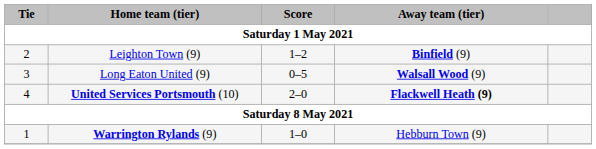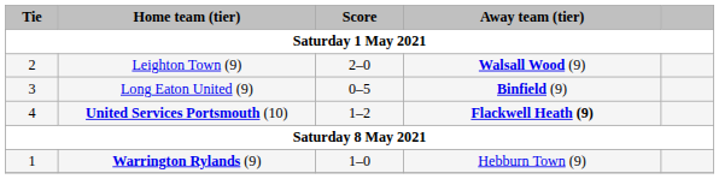 <table class="wikitable" style="width: 700px; background:WhiteSmoke; text-align:center; font-size:90%">
 <tr>
 <td scope="col" style="width:  7.50%; background:silver;"><strong>Tie</strong></td>
 <td scope="col" style="width: 36.25%; background:silver;"><strong>Home team (tier)</strong></td>
 <td scope="col" style="width: 12.50%; background:silver;"><strong>Score</strong></td>
 <td scope="col" style="width: 36.25%; background:silver;"><strong>Away team (tier)</strong></td>
 <td scope="col" style="width:  7.50%; background:silver;"><strong></strong></td>
 </tr>
 <tr>
 <td colspan="5" style= background:White><strong>Saturday 1 May 2021</strong></td>
 </tr>
 <tr>
 <td>2</td>
 <td><a href='#'>Leighton Town</a> (9)</td>
-<td>1–2</td>
-<td><strong><a href='#'>Binfield</a></strong> (9)</td>
+<td>2–0</td>
+<td><strong><a href='#'>Walsall Wood</a></strong> (9)</td>
 <td></td>
 </tr>
 <tr>
 <td>3</td>
 <td><a href='#'>Long Eaton United</a> (9)</td>
 <td>0–5</td>
-<td><strong><a href='#'>Walsall Wood</a></strong> (9)</td>
+<td><strong><a href='#'>Binfield</a></strong> (9)</td>
 <td></td>
 </tr>
 <tr>
 <td>4</td>
 <td><strong><a href='#'>United Services Portsmouth</a></strong> (10)</td>
-<td>2–0</td>
+<td>1–2</td>
 <td><strong><a href='#'>Flackwell Heath</a> (9)</strong></td>
 <td></td>
 </tr>
 <tr>
 <td colspan="5" style= background:White><strong>Saturday 8 May 2021</strong></td>
 </tr>
 <tr>
 <td>1</td>
 <td><strong><a href='#'>Warrington Rylands</a></strong> (9)</td>
 <td>1–0</td>
 <td><a href='#'>Hebburn Town</a> (9)</td>
 <td></td>
 </tr>
 <tr>
 </tr>
 </table>
